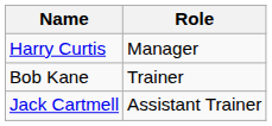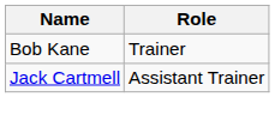 <table class="wikitable">
 <tr>
 <th>Name</th>
 <th>Role</th>
-</tr>
-<tr>
-<td> <a href='#'>Harry Curtis</a></td>
-<td>Manager</td>
 </tr>
 <tr>
 <td> Bob Kane</td>
 <td>Trainer</td>
 </tr>
 <tr>
 <td> <a href='#'>Jack Cartmell</a></td>
 <td>Assistant Trainer</td>
 </tr>
 </table>
